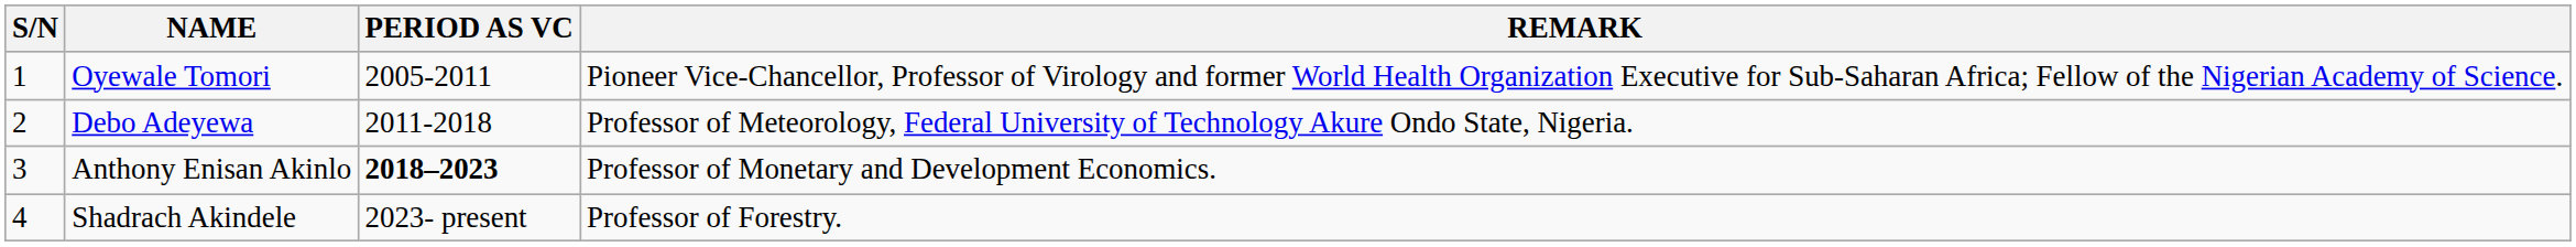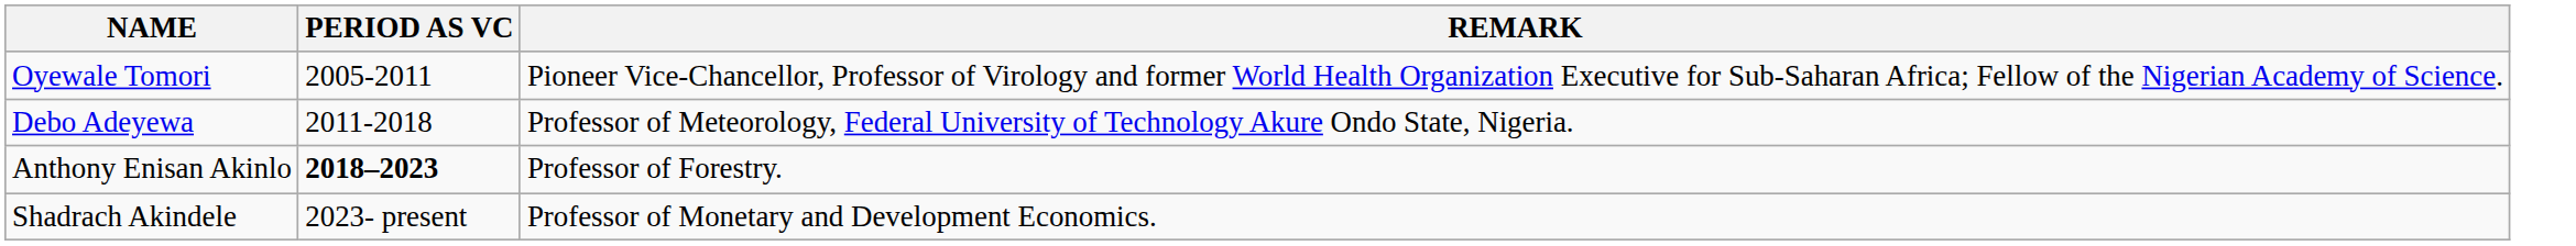 <table class="wikitable">
 <tr>
-<th>S/N</th>
 <th>NAME</th>
 <th>PERIOD AS VC</th>
 <th>REMARK</th>
 </tr>
 <tr>
-<td>1</td>
 <td><a href='#'>Oyewale Tomori</a></td>
 <td>2005-2011</td>
 <td>Pioneer Vice-Chancellor, Professor of Virology and former <a href='#'>World Health Organization</a> Executive for Sub-Saharan Africa; Fellow of the <a href='#'>Nigerian Academy of Science</a>.</td>
 </tr>
 <tr>
-<td>2</td>
 <td><a href='#'>Debo Adeyewa</a></td>
 <td>2011-2018</td>
 <td>Professor of Meteorology, <a href='#'>Federal University of Technology Akure</a> Ondo State, Nigeria.</td>
 </tr>
 <tr>
-<td>3</td>
 <td>Anthony Enisan Akinlo</td>
 <td><strong>2018–2023</strong></td>
+<td>Professor of Forestry. </td>
+</tr>
+<tr>
+<td>Shadrach Akindele</td>
+<td>2023- present</td>
 <td>Professor of Monetary and Development Economics.</td>
 </tr>
-<tr>
-<td>4</td>
-<td>Shadrach Akindele</td>
-<td>2023- present</td>
-<td>Professor of Forestry. </td>
-</tr>
 </table>
